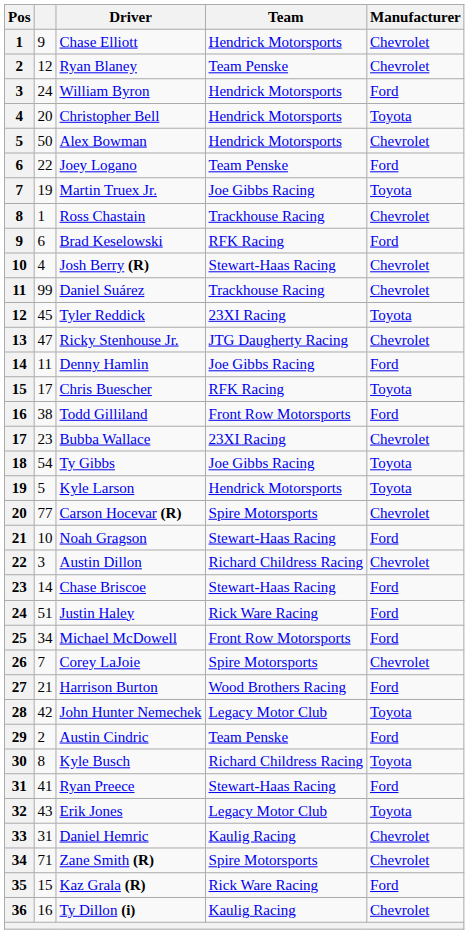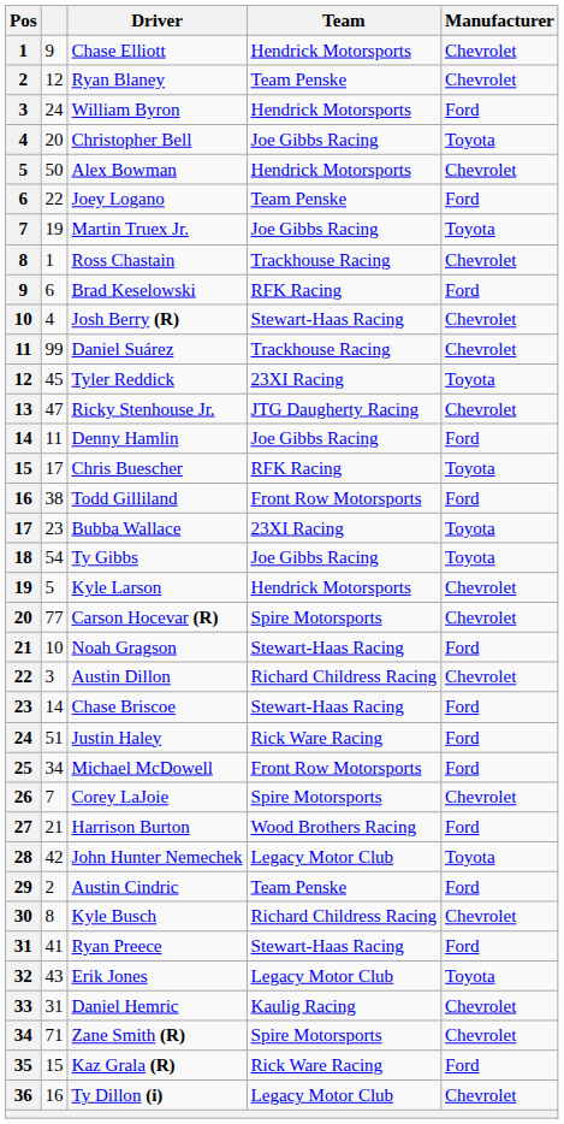 <table class="wikitable" style="font-size:95%">
 <tr>
 <th>Pos</th>
 <th></th>
 <th>Driver</th>
 <th>Team</th>
 <th>Manufacturer</th>
 </tr>
 <tr>
 <th>1</th>
 <td>9</td>
 <td><a href='#'>Chase Elliott</a></td>
 <td><a href='#'>Hendrick Motorsports</a></td>
 <td><a href='#'>Chevrolet</a></td>
 </tr>
 <tr>
 <th>2</th>
 <td>12</td>
 <td><a href='#'>Ryan Blaney</a></td>
 <td><a href='#'>Team Penske</a></td>
 <td><a href='#'>Chevrolet</a></td>
 </tr>
 <tr>
 <th>3</th>
 <td>24</td>
 <td><a href='#'>William Byron</a></td>
 <td><a href='#'>Hendrick Motorsports</a></td>
 <td><a href='#'>Ford</a></td>
 </tr>
 <tr>
 <th>4</th>
 <td>20</td>
 <td><a href='#'>Christopher Bell</a></td>
-<td><a href='#'>Hendrick Motorsports</a></td>
+<td><a href='#'>Joe Gibbs Racing</a></td>
 <td><a href='#'>Toyota</a></td>
 </tr>
 <tr>
 <th>5</th>
 <td>50</td>
 <td><a href='#'>Alex Bowman</a></td>
 <td><a href='#'>Hendrick Motorsports</a></td>
 <td><a href='#'>Chevrolet</a></td>
 </tr>
 <tr>
 <th>6</th>
 <td>22</td>
 <td><a href='#'>Joey Logano</a></td>
 <td><a href='#'>Team Penske</a></td>
 <td><a href='#'>Ford</a></td>
 </tr>
 <tr>
 <th>7</th>
 <td>19</td>
 <td><a href='#'>Martin Truex Jr.</a></td>
 <td><a href='#'>Joe Gibbs Racing</a></td>
 <td><a href='#'>Toyota</a></td>
 </tr>
 <tr>
 <th>8</th>
 <td>1</td>
 <td><a href='#'>Ross Chastain</a></td>
 <td><a href='#'>Trackhouse Racing</a></td>
 <td><a href='#'>Chevrolet</a></td>
 </tr>
 <tr>
 <th>9</th>
 <td>6</td>
 <td><a href='#'>Brad Keselowski</a></td>
 <td><a href='#'>RFK Racing</a></td>
 <td><a href='#'>Ford</a></td>
 </tr>
 <tr>
 <th>10</th>
 <td>4</td>
 <td><a href='#'>Josh Berry</a> <strong>(R)</strong></td>
 <td><a href='#'>Stewart-Haas Racing</a></td>
 <td><a href='#'>Chevrolet</a></td>
 </tr>
 <tr>
 <th>11</th>
 <td>99</td>
 <td><a href='#'>Daniel Suárez</a></td>
 <td><a href='#'>Trackhouse Racing</a></td>
 <td><a href='#'>Chevrolet</a></td>
 </tr>
 <tr>
 <th>12</th>
 <td>45</td>
 <td><a href='#'>Tyler Reddick</a></td>
 <td><a href='#'>23XI Racing</a></td>
 <td><a href='#'>Toyota</a></td>
 </tr>
 <tr>
 <th>13</th>
 <td>47</td>
 <td><a href='#'>Ricky Stenhouse Jr.</a></td>
 <td><a href='#'>JTG Daugherty Racing</a></td>
 <td><a href='#'>Chevrolet</a></td>
 </tr>
 <tr>
 <th>14</th>
 <td>11</td>
 <td><a href='#'>Denny Hamlin</a></td>
 <td><a href='#'>Joe Gibbs Racing</a></td>
 <td><a href='#'>Ford</a></td>
 </tr>
 <tr>
 <th>15</th>
 <td>17</td>
 <td><a href='#'>Chris Buescher</a></td>
 <td><a href='#'>RFK Racing</a></td>
 <td><a href='#'>Toyota</a></td>
 </tr>
 <tr>
 <th>16</th>
 <td>38</td>
 <td><a href='#'>Todd Gilliland</a></td>
 <td><a href='#'>Front Row Motorsports</a></td>
 <td><a href='#'>Ford</a></td>
 </tr>
 <tr>
 <th>17</th>
 <td>23</td>
 <td><a href='#'>Bubba Wallace</a></td>
 <td><a href='#'>23XI Racing</a></td>
-<td><a href='#'>Chevrolet</a></td>
+<td><a href='#'>Toyota</a></td>
 </tr>
 <tr>
 <th>18</th>
 <td>54</td>
 <td><a href='#'>Ty Gibbs</a></td>
 <td><a href='#'>Joe Gibbs Racing</a></td>
 <td><a href='#'>Toyota</a></td>
 </tr>
 <tr>
 <th>19</th>
 <td>5</td>
 <td><a href='#'>Kyle Larson</a></td>
 <td><a href='#'>Hendrick Motorsports</a></td>
-<td><a href='#'>Toyota</a></td>
+<td><a href='#'>Chevrolet</a></td>
 </tr>
 <tr>
 <th>20</th>
 <td>77</td>
 <td><a href='#'>Carson Hocevar</a> <strong>(R)</strong></td>
 <td><a href='#'>Spire Motorsports</a></td>
 <td><a href='#'>Chevrolet</a></td>
 </tr>
 <tr>
 <th>21</th>
 <td>10</td>
 <td><a href='#'>Noah Gragson</a></td>
 <td><a href='#'>Stewart-Haas Racing</a></td>
 <td><a href='#'>Ford</a></td>
 </tr>
 <tr>
 <th>22</th>
 <td>3</td>
 <td><a href='#'>Austin Dillon</a></td>
 <td><a href='#'>Richard Childress Racing</a></td>
 <td><a href='#'>Chevrolet</a></td>
 </tr>
 <tr>
 <th>23</th>
 <td>14</td>
 <td><a href='#'>Chase Briscoe</a></td>
 <td><a href='#'>Stewart-Haas Racing</a></td>
 <td><a href='#'>Ford</a></td>
 </tr>
 <tr>
 <th>24</th>
 <td>51</td>
 <td><a href='#'>Justin Haley</a></td>
 <td><a href='#'>Rick Ware Racing</a></td>
 <td><a href='#'>Ford</a></td>
 </tr>
 <tr>
 <th>25</th>
 <td>34</td>
 <td><a href='#'>Michael McDowell</a></td>
 <td><a href='#'>Front Row Motorsports</a></td>
 <td><a href='#'>Ford</a></td>
 </tr>
 <tr>
 <th>26</th>
 <td>7</td>
 <td><a href='#'>Corey LaJoie</a></td>
 <td><a href='#'>Spire Motorsports</a></td>
 <td><a href='#'>Chevrolet</a></td>
 </tr>
 <tr>
 <th>27</th>
 <td>21</td>
 <td><a href='#'>Harrison Burton</a></td>
 <td><a href='#'>Wood Brothers Racing</a></td>
 <td><a href='#'>Ford</a></td>
 </tr>
 <tr>
 <th>28</th>
 <td>42</td>
 <td><a href='#'>John Hunter Nemechek</a></td>
 <td><a href='#'>Legacy Motor Club</a></td>
 <td><a href='#'>Toyota</a></td>
 </tr>
 <tr>
 <th>29</th>
 <td>2</td>
 <td><a href='#'>Austin Cindric</a></td>
 <td><a href='#'>Team Penske</a></td>
 <td><a href='#'>Ford</a></td>
 </tr>
 <tr>
 <th>30</th>
 <td>8</td>
 <td><a href='#'>Kyle Busch</a></td>
 <td><a href='#'>Richard Childress Racing</a></td>
-<td><a href='#'>Toyota</a></td>
+<td><a href='#'>Chevrolet</a></td>
 </tr>
 <tr>
 <th>31</th>
 <td>41</td>
 <td><a href='#'>Ryan Preece</a></td>
 <td><a href='#'>Stewart-Haas Racing</a></td>
 <td><a href='#'>Ford</a></td>
 </tr>
 <tr>
 <th>32</th>
 <td>43</td>
 <td><a href='#'>Erik Jones</a></td>
 <td><a href='#'>Legacy Motor Club</a></td>
 <td><a href='#'>Toyota</a></td>
 </tr>
 <tr>
 <th>33</th>
 <td>31</td>
 <td><a href='#'>Daniel Hemric</a></td>
 <td><a href='#'>Kaulig Racing</a></td>
 <td><a href='#'>Chevrolet</a></td>
 </tr>
 <tr>
 <th>34</th>
 <td>71</td>
 <td><a href='#'>Zane Smith</a> <strong>(R)</strong></td>
 <td><a href='#'>Spire Motorsports</a></td>
 <td><a href='#'>Chevrolet</a></td>
 </tr>
 <tr>
 <th>35</th>
 <td>15</td>
 <td><a href='#'>Kaz Grala</a> <strong>(R)</strong></td>
 <td><a href='#'>Rick Ware Racing</a></td>
 <td><a href='#'>Ford</a></td>
 </tr>
 <tr>
 <th>36</th>
 <td>16</td>
 <td><a href='#'>Ty Dillon</a> <strong>(i)</strong></td>
-<td><a href='#'>Kaulig Racing</a></td>
+<td><a href='#'>Legacy Motor Club</a></td>
 <td><a href='#'>Chevrolet</a></td>
 </tr>
 <tr>
 <th colspan="5"></th>
 </tr>
 </table>
